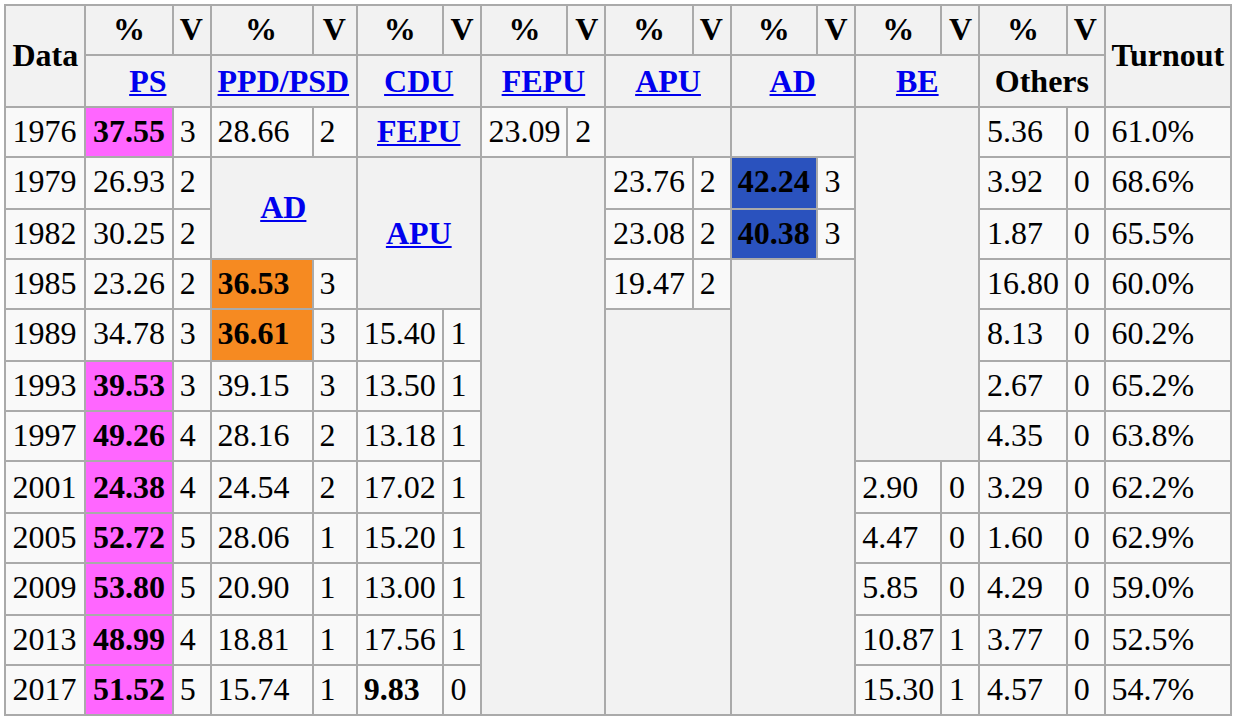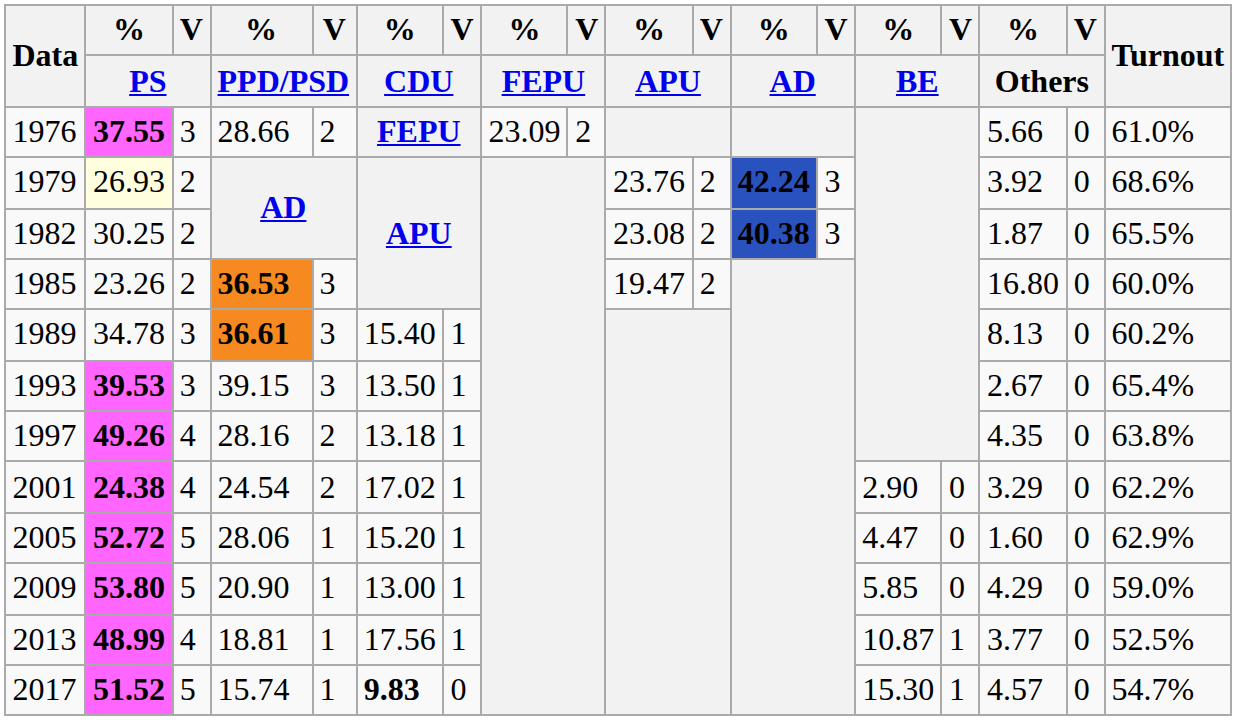 <table class="wikitable">
 <tr>
 <th rowspan="2">Data</th>
 <th>%</th>
 <th>V</th>
 <th>%</th>
 <th>V</th>
 <th>%</th>
 <th>V</th>
 <th>%</th>
 <th>V</th>
 <th>%</th>
 <th>V</th>
 <th>%</th>
 <th>V</th>
 <th>%</th>
 <th>V</th>
 <th>%</th>
 <th>V</th>
 <th rowspan="2">Turnout</th>
 </tr>
 <tr>
 <th colspan="2"><a href='#'>PS</a></th>
 <th colspan="2"><a href='#'>PPD/PSD</a></th>
 <th colspan="2"><a href='#'>CDU</a></th>
 <th colspan="2"><a href='#'>FEPU</a></th>
 <th colspan="2"><a href='#'>APU</a></th>
 <th colspan="2"><a href='#'>AD</a></th>
 <th colspan="2"><a href='#'>BE</a></th>
 <th colspan="2">Others</th>
 </tr>
 <tr>
 <td>1976</td>
 <td bgcolor="#ff66ff"><strong>37.55</strong></td>
 <td>3</td>
 <td>28.66</td>
 <td>2</td>
 <th colspan="2"><a href='#'>FEPU</a></th>
 <td>23.09</td>
 <td>2</td>
 <th colspan="2"></th>
 <th colspan="2"></th>
 <th colspan="2" rowspan="7"></th>
-<td>5.36</td>
+<td>5.66</td>
 <td>0</td>
 <td>61.0%</td>
 </tr>
 <tr>
 <td>1979</td>
-<td>26.93</td>
+<td style="background: lightyellow;">26.93</td>
 <td>2</td>
 <th colspan="2" rowspan="2"><a href='#'>AD</a></th>
 <th colspan="2" rowspan="3"><a href='#'>APU</a></th>
 <th colspan="2" rowspan="11"></th>
 <td>23.76</td>
 <td>2</td>
 <td bgcolor="#2a52be"><strong>42.24</strong></td>
 <td>3</td>
 <td>3.92</td>
 <td>0</td>
 <td>68.6%</td>
 </tr>
 <tr>
 <td>1982</td>
 <td>30.25</td>
 <td>2</td>
 <td>23.08</td>
 <td>2</td>
 <td bgcolor="#2a52be"><strong>40.38</strong></td>
 <td>3</td>
 <td>1.87</td>
 <td>0</td>
 <td>65.5%</td>
 </tr>
 <tr>
 <td>1985</td>
 <td>23.26</td>
 <td>2</td>
 <td bgcolor="#f68a21"><strong>36.53</strong></td>
 <td>3</td>
 <td>19.47</td>
 <td>2</td>
 <th colspan="2" rowspan="9"></th>
 <td>16.80</td>
 <td>0</td>
 <td>60.0%</td>
 </tr>
 <tr>
 <td>1989</td>
 <td>34.78</td>
 <td>3</td>
 <td bgcolor="#f68a21"><strong>36.61</strong></td>
 <td>3</td>
 <td>15.40</td>
 <td>1</td>
 <th colspan="2" rowspan="8"></th>
 <td>8.13</td>
 <td>0</td>
 <td>60.2%</td>
 </tr>
 <tr>
 <td>1993</td>
 <td bgcolor="#ff66ff"><strong>39.53</strong></td>
 <td>3</td>
 <td>39.15</td>
 <td>3</td>
 <td>13.50</td>
 <td>1</td>
 <td>2.67</td>
 <td>0</td>
-<td>65.2%</td>
+<td>65.4%</td>
 </tr>
 <tr>
 <td>1997</td>
 <td bgcolor="#ff66ff"><strong>49.26</strong></td>
 <td>4</td>
 <td>28.16</td>
 <td>2</td>
 <td>13.18</td>
 <td>1</td>
 <td>4.35</td>
 <td>0</td>
 <td>63.8%</td>
 </tr>
 <tr>
 <td>2001</td>
 <td bgcolor="#ff66ff"><strong>24.38</strong></td>
 <td>4</td>
 <td>24.54</td>
 <td>2</td>
 <td>17.02</td>
 <td>1</td>
 <td>2.90</td>
 <td>0</td>
 <td>3.29</td>
 <td>0</td>
 <td>62.2%</td>
 </tr>
 <tr>
 <td>2005</td>
 <td bgcolor="#ff66ff"><strong>52.72</strong></td>
 <td>5</td>
 <td>28.06</td>
 <td>1</td>
 <td>15.20</td>
 <td>1</td>
 <td>4.47</td>
 <td>0</td>
 <td>1.60</td>
 <td>0</td>
 <td>62.9%</td>
 </tr>
 <tr>
 <td>2009</td>
 <td bgcolor="#ff66ff"><strong>53.80</strong></td>
 <td>5</td>
 <td>20.90</td>
 <td>1</td>
 <td>13.00</td>
 <td>1</td>
 <td>5.85</td>
 <td>0</td>
 <td>4.29</td>
 <td>0</td>
 <td>59.0%</td>
 </tr>
 <tr>
 <td>2013</td>
 <td bgcolor="#ff66ff"><strong>48.99</strong></td>
 <td>4</td>
 <td>18.81</td>
 <td>1</td>
 <td>17.56</td>
 <td>1</td>
 <td>10.87</td>
 <td>1</td>
 <td>3.77</td>
 <td>0</td>
 <td>52.5%</td>
 </tr>
 <tr>
 <td>2017</td>
 <td bgcolor="#ff66ff"><strong>51.52</strong></td>
 <td>5</td>
 <td>15.74</td>
 <td>1</td>
 <td><strong>9.83</strong></td>
 <td>0</td>
 <td>15.30</td>
 <td>1</td>
 <td>4.57</td>
 <td>0</td>
 <td>54.7%</td>
 </tr>
 </table>
